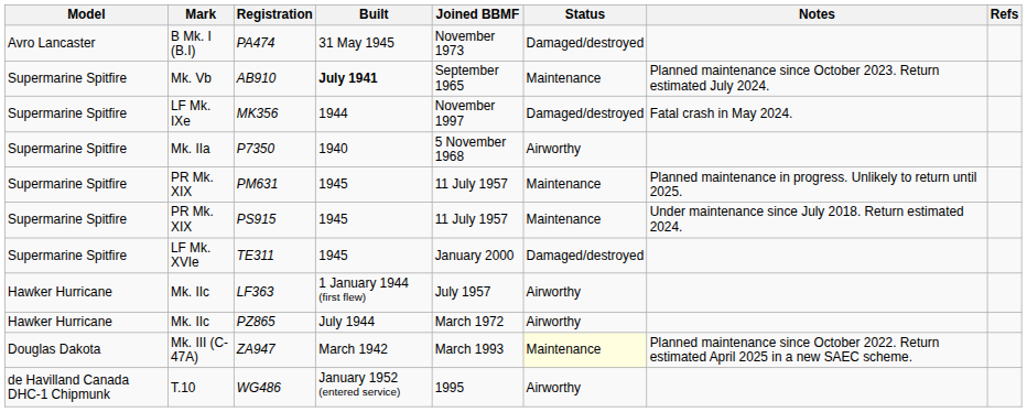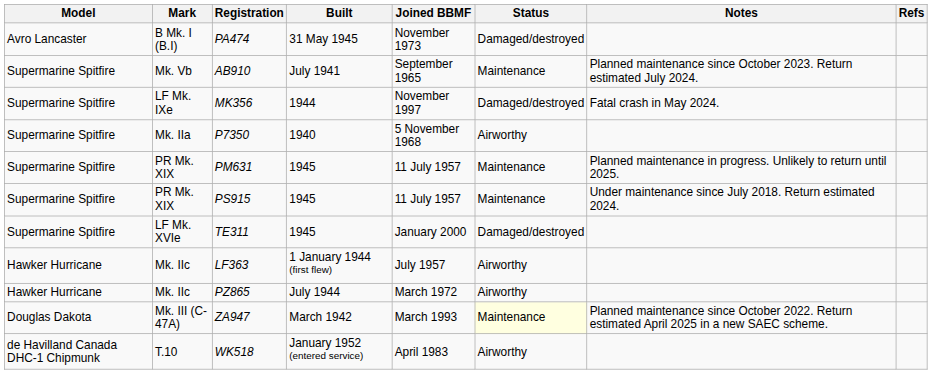 <table class="wikitable sortable">
 <tr>
 <th>Model</th>
 <th>Mark</th>
 <th>Registration</th>
 <th>Built</th>
 <th>Joined BBMF</th>
 <th>Status</th>
 <th>Notes</th>
 <th>Refs</th>
 </tr>
 <tr>
 <td>Avro Lancaster</td>
 <td>B Mk. I (B.I)</td>
 <td><em>PA474</em></td>
 <td>31 May 1945</td>
 <td>November 1973</td>
 <td>Damaged/destroyed</td>
 <td></td>
 <td></td>
 </tr>
 <tr>
 <td>Supermarine Spitfire</td>
 <td>Mk. Vb</td>
 <td><em>AB910</em></td>
-<td><strong>July 1941</strong></td>
+<td>July 1941</td>
 <td>September 1965</td>
 <td>Maintenance</td>
 <td>Planned maintenance since October 2023. Return estimated July 2024.</td>
 <td></td>
 </tr>
 <tr>
 <td>Supermarine Spitfire</td>
 <td>LF Mk. IXe</td>
 <td><em>MK356</em></td>
 <td>1944</td>
 <td>November 1997</td>
 <td>Damaged/destroyed</td>
 <td>Fatal crash in May 2024.</td>
 <td></td>
 </tr>
 <tr>
 <td>Supermarine Spitfire</td>
 <td>Mk. IIa</td>
 <td><em>P7350</em></td>
 <td>1940</td>
 <td>5 November 1968</td>
 <td>Airworthy</td>
 <td></td>
 <td></td>
 </tr>
 <tr>
 <td>Supermarine Spitfire</td>
 <td>PR Mk. XIX</td>
 <td><em>PM631</em></td>
 <td>1945</td>
 <td>11 July 1957</td>
 <td>Maintenance</td>
 <td>Planned maintenance in progress. Unlikely to return until 2025.</td>
 <td></td>
 </tr>
 <tr>
 <td>Supermarine Spitfire</td>
 <td>PR Mk. XIX</td>
 <td><em>PS915</em></td>
 <td>1945</td>
 <td>11 July 1957</td>
 <td>Maintenance</td>
 <td>Under maintenance since July 2018. Return estimated 2024.</td>
 <td></td>
 </tr>
 <tr>
 <td>Supermarine Spitfire</td>
 <td>LF Mk. XVIe</td>
 <td><em>TE311</em></td>
 <td>1945</td>
 <td>January 2000</td>
 <td>Damaged/destroyed</td>
 <td></td>
 <td></td>
 </tr>
 <tr>
 <td>Hawker Hurricane</td>
 <td>Mk. IIc</td>
 <td><em>LF363</em></td>
 <td>1 January 1944 <sup>(first flew)</sup></td>
 <td>July 1957</td>
 <td>Airworthy</td>
 <td></td>
 <td></td>
 </tr>
 <tr>
 <td>Hawker Hurricane</td>
 <td>Mk. IIc</td>
 <td><em>PZ865</em></td>
 <td>July 1944</td>
 <td>March 1972</td>
 <td>Airworthy</td>
 <td></td>
 <td></td>
 </tr>
 <tr>
 <td>Douglas Dakota</td>
 <td>Mk. III (C-47A)</td>
 <td><em>ZA947</em></td>
 <td>March 1942</td>
 <td>March 1993</td>
 <td style="background: lightyellow;">Maintenance</td>
 <td>Planned maintenance since October 2022. Return estimated April 2025 in a new SAEC scheme.</td>
 <td></td>
 </tr>
 <tr>
 <td>de Havilland Canada DHC-1 Chipmunk</td>
 <td>T.10</td>
-<td><em>WG486</em></td>
+<td><em>WK518</em></td>
 <td>January 1952 <sup>(entered service)</sup></td>
-<td>1995</td>
+<td>April 1983</td>
 <td>Airworthy</td>
 <td></td>
 <td></td>
 </tr>
 </table>
